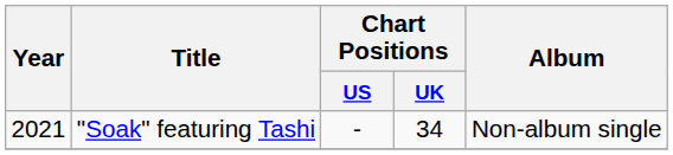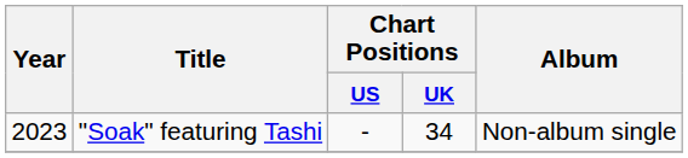 <table class="wikitable">
 <tr>
 <th rowspan=2>Year</th>
 <th rowspan=2>Title</th>
 <th colspan=2>Chart Positions</th>
 <th rowspan=2>Album</th>
 </tr>
 <tr>
 <th width="40"><small><a href='#'>US</a></small></th>
 <th width="40"><small><a href='#'>UK</a></small> </th>
 </tr>
 <tr>
-<td>2021</td>
+<td>2023</td>
 <td>"<a href='#'>Soak</a>" featuring <a href='#'>Tashi</a></td>
 <td align="center">-</td>
 <td align="center">34</td>
 <td rowspan=1>Non-album single</td>
 </tr>
 <tr>
 </tr>
 </table>
